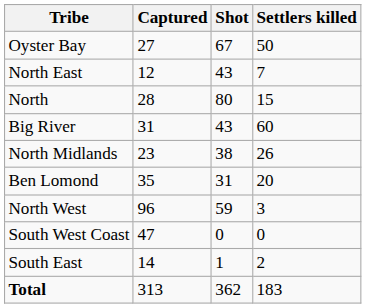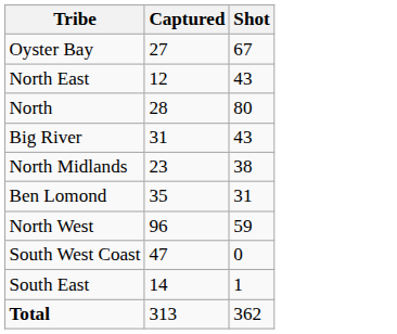 <table class="wikitable sortable">
 <tr>
 <th>Tribe</th>
 <th>Captured</th>
 <th>Shot</th>
-<th>Settlers killed</th>
 </tr>
 <tr>
 <td>Oyster Bay</td>
 <td>27</td>
 <td>67</td>
-<td>50</td>
 </tr>
 <tr>
 <td>North East</td>
 <td>12</td>
 <td>43</td>
-<td>7</td>
 </tr>
 <tr>
 <td>North</td>
 <td>28</td>
 <td>80</td>
-<td>15</td>
 </tr>
 <tr>
 <td>Big River</td>
 <td>31</td>
 <td>43</td>
-<td>60</td>
 </tr>
 <tr>
 <td>North Midlands</td>
 <td>23</td>
 <td>38</td>
-<td>26</td>
 </tr>
 <tr>
 <td>Ben Lomond</td>
 <td>35</td>
 <td>31</td>
-<td>20</td>
 </tr>
 <tr>
 <td>North West</td>
 <td>96</td>
 <td>59</td>
-<td>3</td>
 </tr>
 <tr>
 <td>South West Coast</td>
 <td>47</td>
-<td>0</td>
 <td>0</td>
 </tr>
 <tr>
 <td>South East</td>
 <td>14</td>
 <td>1</td>
-<td>2</td>
 </tr>
 <tr class="sortbottom">
 <td><strong>Total</strong></td>
 <td>313</td>
 <td>362</td>
-<td>183</td>
 </tr>
 </table>
